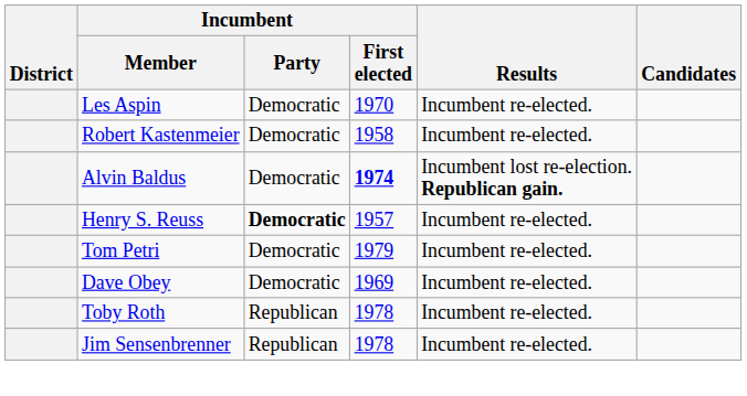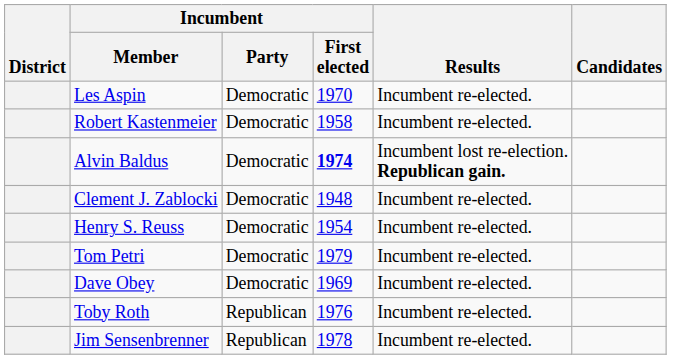 <table class=wikitable>
 <tr valign=bottom>
 <th rowspan=2>District</th>
 <th colspan=3>Incumbent</th>
 <th rowspan=2>Results</th>
 <th rowspan=2>Candidates</th>
 </tr>
 <tr>
 <th>Member</th>
 <th>Party</th>
 <th>First<br>elected</th>
 </tr>
 <tr>
 <th></th>
 <td><a href='#'>Les Aspin</a></td>
 <td>Democratic</td>
 <td><a href='#'>1970</a></td>
 <td>Incumbent re-elected.</td>
 <td nowrap></td>
 </tr>
 <tr>
 <th></th>
 <td><a href='#'>Robert Kastenmeier</a></td>
 <td>Democratic</td>
 <td><a href='#'>1958</a></td>
 <td>Incumbent re-elected.</td>
 <td nowrap></td>
 </tr>
 <tr>
 <th></th>
 <td><a href='#'>Alvin Baldus</a></td>
 <td>Democratic</td>
 <td><strong><a href='#'>1974</a></strong></td>
 <td>Incumbent lost re-election.<br><strong>Republican gain.</strong></td>
 <td nowrap></td>
 </tr>
 <tr>
 <th></th>
+<td><a href='#'>Clement J. Zablocki</a></td>
+<td>Democratic</td>
+<td><a href='#'>1948</a></td>
+<td>Incumbent re-elected.</td>
+<td nowrap></td>
+</tr>
+<tr>
+<th></th>
 <td><a href='#'>Henry S. Reuss</a></td>
-<td><strong>Democratic</strong></td>
-<td><a href='#'>1957</a></td>
+<td>Democratic</td>
+<td><a href='#'>1954</a></td>
 <td>Incumbent re-elected.</td>
 <td nowrap></td>
 </tr>
 <tr>
 <th></th>
 <td><a href='#'>Tom Petri</a></td>
 <td>Democratic</td>
 <td><a href='#'>1979 </a></td>
 <td>Incumbent re-elected.</td>
 <td nowrap></td>
 </tr>
 <tr>
 <th></th>
 <td><a href='#'>Dave Obey</a></td>
 <td>Democratic</td>
 <td><a href='#'>1969 </a></td>
 <td>Incumbent re-elected.</td>
 <td nowrap></td>
 </tr>
 <tr>
 <th></th>
 <td><a href='#'>Toby Roth</a></td>
 <td>Republican</td>
-<td><a href='#'>1978</a></td>
+<td><a href='#'>1976</a></td>
 <td>Incumbent re-elected.</td>
 <td nowrap></td>
 </tr>
 <tr>
 <th></th>
 <td><a href='#'>Jim Sensenbrenner</a></td>
 <td>Republican</td>
 <td><a href='#'>1978</a></td>
 <td>Incumbent re-elected.</td>
 <td nowrap></td>
 </tr>
 </table>
